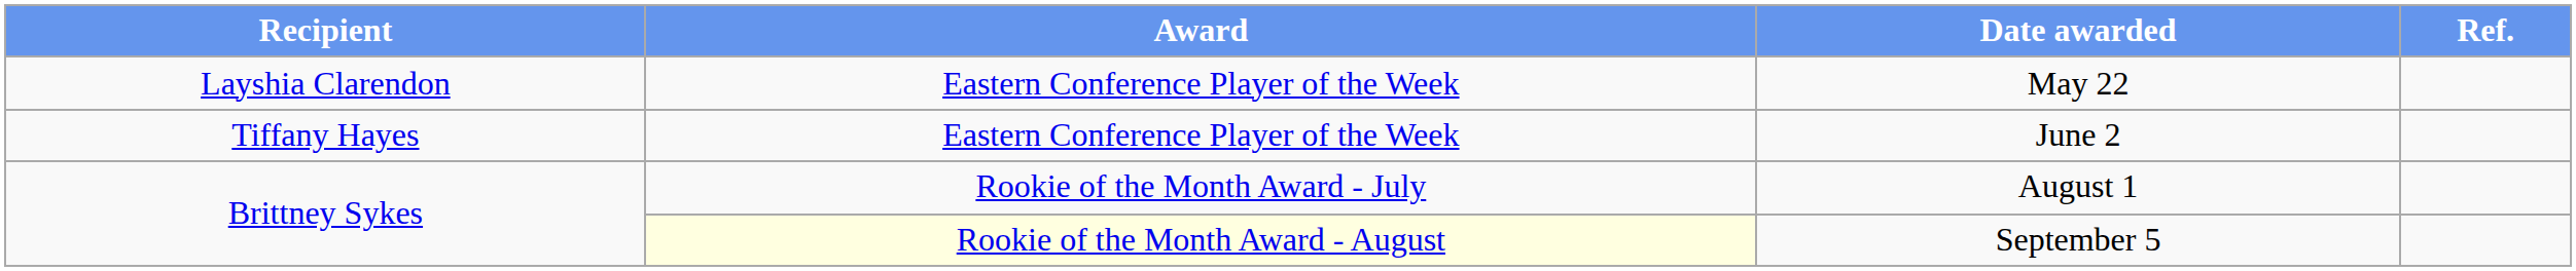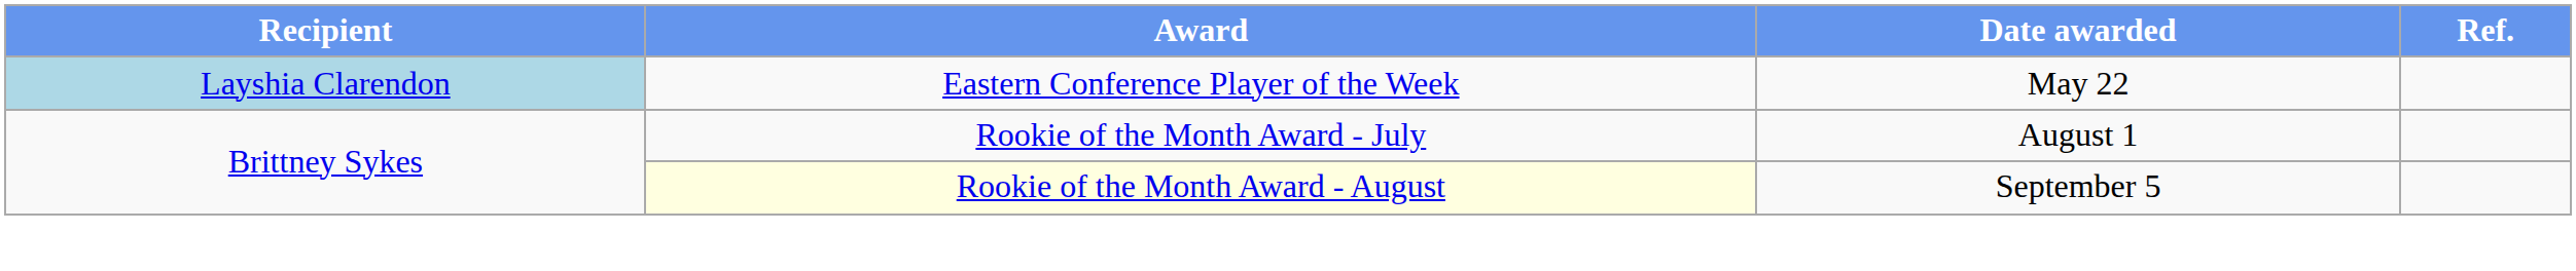 <table class="wikitable sortable sortable" style="text-align: center">
 <tr>
 <th style="background:#6495ED;color:white"; width="5%">Recipient</th>
 <th style="background:#6495ED;color:white"; width="9%">Award</th>
 <th style="background:#6495ED;color:white"; width="5%">Date awarded</th>
 <th style="background:#6495ED;color:white"; width="1%" class="unsortable">Ref.</th>
 </tr>
 <tr>
-<td><a href='#'>Layshia Clarendon</a></td>
+<td style="background: lightblue;"><a href='#'>Layshia Clarendon</a></td>
 <td><a href='#'>Eastern Conference Player of the Week</a></td>
 <td>May 22</td>
-<td></td>
-</tr>
-<tr>
-<td><a href='#'>Tiffany Hayes</a></td>
-<td><a href='#'>Eastern Conference Player of the Week</a></td>
-<td>June 2</td>
 <td></td>
 </tr>
 <tr>
 <td rowspan=2><a href='#'>Brittney Sykes</a></td>
 <td><a href='#'>Rookie of the Month Award - July</a></td>
 <td>August 1</td>
 <td></td>
 </tr>
 <tr>
 <td style="background: lightyellow;"><a href='#'>Rookie of the Month Award - August</a></td>
 <td>September 5</td>
 <td></td>
 </tr>
 </table>
